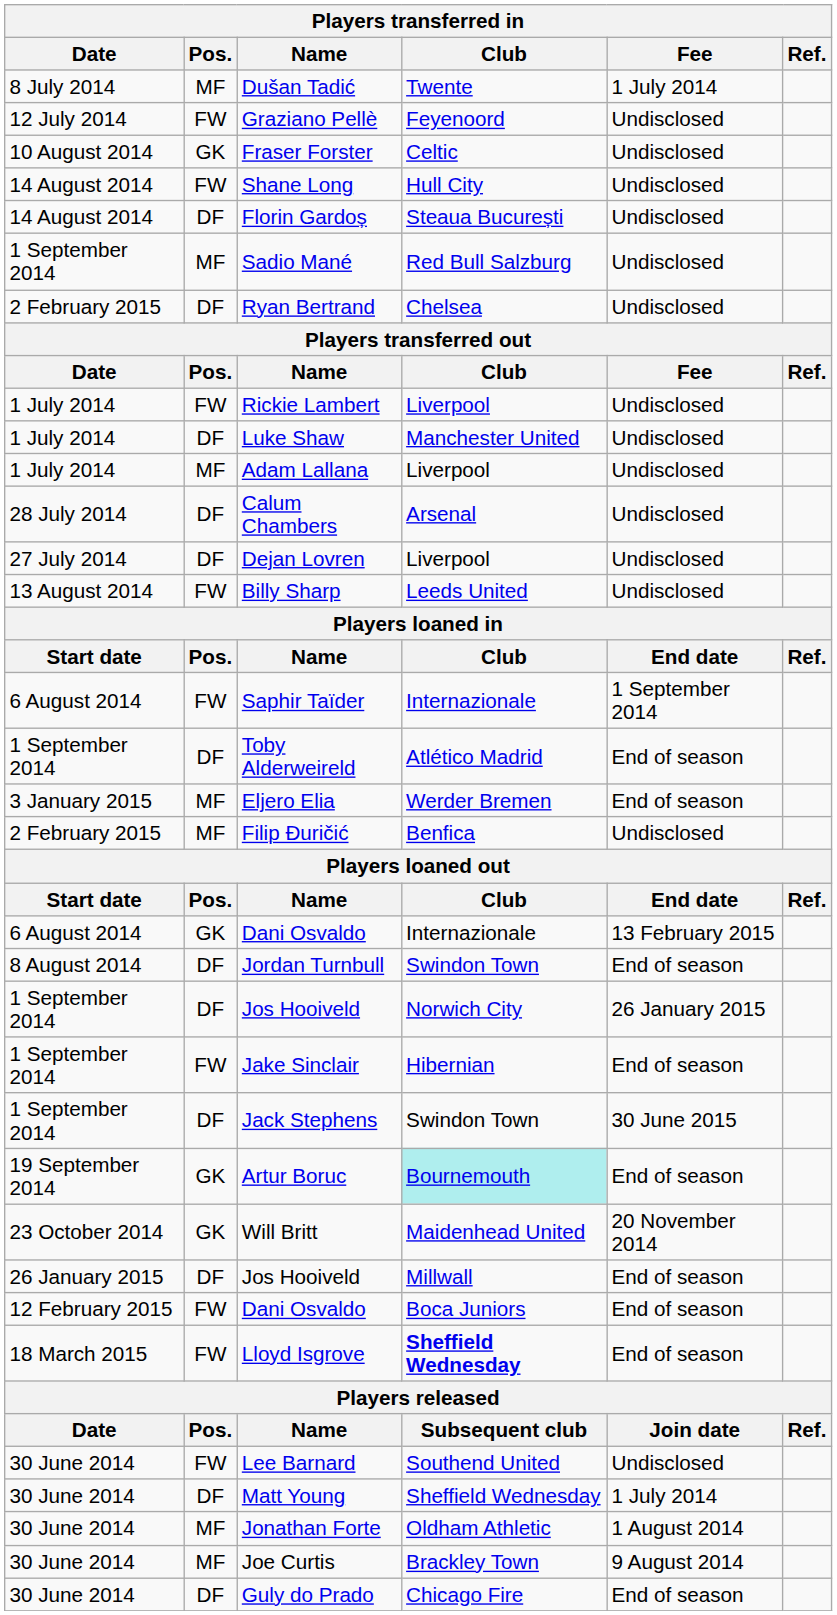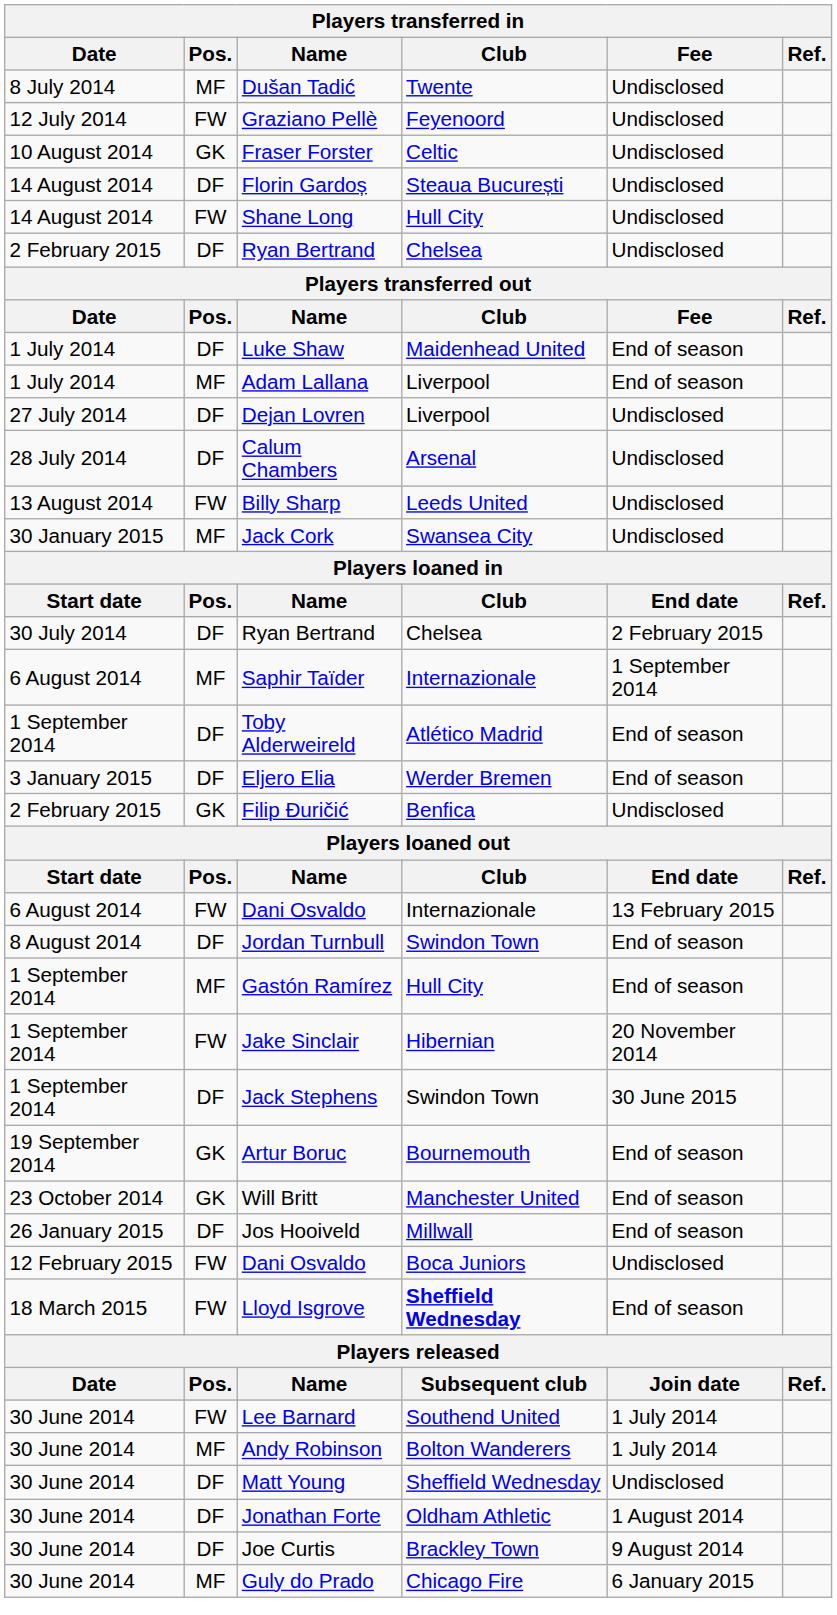 <table class="wikitable" style="font-size:95%;">
 <tr>
 <th colspan="6">Players transferred in</th>
 </tr>
 <tr>
 <th>Date</th>
 <th>Pos.</th>
 <th>Name</th>
 <th>Club</th>
 <th>Fee</th>
 <th>Ref.</th>
 </tr>
 <tr>
 <td>8 July 2014</td>
 <td align="center">MF</td>
 <td> <a href='#'>Dušan Tadić</a></td>
 <td> <a href='#'>Twente</a></td>
-<td>1 July 2014</td>
+<td>Undisclosed</td>
 <td align="center"></td>
 </tr>
 <tr>
 <td>12 July 2014</td>
 <td align="center">FW</td>
 <td> <a href='#'>Graziano Pellè</a></td>
 <td> <a href='#'>Feyenoord</a></td>
 <td>Undisclosed</td>
 <td align="center"></td>
 </tr>
 <tr>
 <td>10 August 2014</td>
 <td align="center">GK</td>
 <td> <a href='#'>Fraser Forster</a></td>
 <td> <a href='#'>Celtic</a></td>
 <td>Undisclosed</td>
 <td align="center"></td>
 </tr>
 <tr>
 <td>14 August 2014</td>
-<td align="center">FW</td>
-<td> <a href='#'>Shane Long</a></td>
-<td> <a href='#'>Hull City</a></td>
-<td>Undisclosed</td>
-<td align="center"></td>
-</tr>
-<tr>
-<td>14 August 2014</td>
 <td align="center">DF</td>
 <td> <a href='#'>Florin Gardoș</a></td>
 <td> <a href='#'>Steaua București</a></td>
 <td>Undisclosed</td>
 <td align="center"></td>
 </tr>
 <tr>
-<td>1 September 2014</td>
-<td align="center">MF</td>
-<td> <a href='#'>Sadio Mané</a></td>
-<td> <a href='#'>Red Bull Salzburg</a></td>
+<td>14 August 2014</td>
+<td align="center">FW</td>
+<td> <a href='#'>Shane Long</a></td>
+<td> <a href='#'>Hull City</a></td>
 <td>Undisclosed</td>
 <td align="center"></td>
 </tr>
 <tr>
 <td>2 February 2015</td>
 <td align="center">DF</td>
 <td> <a href='#'>Ryan Bertrand</a></td>
 <td> <a href='#'>Chelsea</a></td>
 <td>Undisclosed</td>
 <td align="center"></td>
 </tr>
 <tr>
 <th colspan="6">Players transferred out</th>
 </tr>
 <tr>
 <th>Date</th>
 <th>Pos.</th>
 <th>Name</th>
 <th>Club</th>
 <th>Fee</th>
 <th>Ref.</th>
 </tr>
 <tr>
 <td>1 July 2014</td>
-<td align="center">FW</td>
-<td> <a href='#'>Rickie Lambert</a></td>
-<td> <a href='#'>Liverpool</a></td>
-<td>Undisclosed</td>
-<td align="center"></td>
-</tr>
-<tr>
-<td>1 July 2014</td>
 <td align="center">DF</td>
 <td> <a href='#'>Luke Shaw</a></td>
-<td> <a href='#'>Manchester United</a></td>
-<td>Undisclosed</td>
+<td> <a href='#'>Maidenhead United</a></td>
+<td>End of season</td>
 <td align="center"></td>
 </tr>
 <tr>
 <td>1 July 2014</td>
 <td align="center">MF</td>
 <td> <a href='#'>Adam Lallana</a></td>
+<td> Liverpool</td>
+<td>End of season</td>
+<td align="center"></td>
+</tr>
+<tr>
+<td>27 July 2014</td>
+<td align="center">DF</td>
+<td> <a href='#'>Dejan Lovren</a></td>
 <td> Liverpool</td>
 <td>Undisclosed</td>
 <td align="center"></td>
 </tr>
 <tr>
 <td>28 July 2014</td>
 <td align="center">DF</td>
 <td> <a href='#'>Calum Chambers</a></td>
 <td> <a href='#'>Arsenal</a></td>
 <td>Undisclosed</td>
 <td align="center"></td>
 </tr>
 <tr>
-<td>27 July 2014</td>
-<td align="center">DF</td>
-<td> <a href='#'>Dejan Lovren</a></td>
-<td> Liverpool</td>
+<td>13 August 2014</td>
+<td align="center">FW</td>
+<td> <a href='#'>Billy Sharp</a></td>
+<td> <a href='#'>Leeds United</a></td>
 <td>Undisclosed</td>
 <td align="center"></td>
 </tr>
 <tr>
-<td>13 August 2014</td>
-<td align="center">FW</td>
-<td> <a href='#'>Billy Sharp</a></td>
-<td> <a href='#'>Leeds United</a></td>
+<td>30 January 2015</td>
+<td align="center">MF</td>
+<td> <a href='#'>Jack Cork</a></td>
+<td> <a href='#'>Swansea City</a></td>
 <td>Undisclosed</td>
 <td align="center"></td>
 </tr>
 <tr>
 <th colspan="6">Players loaned in</th>
 </tr>
 <tr>
 <th>Start date</th>
 <th>Pos.</th>
 <th>Name</th>
 <th>Club</th>
 <th>End date</th>
 <th>Ref.</th>
 </tr>
 <tr>
+<td>30 July 2014</td>
+<td align="center">DF</td>
+<td> Ryan Bertrand</td>
+<td> Chelsea</td>
+<td>2 February 2015</td>
+<td align="center"></td>
+</tr>
+<tr>
 <td>6 August 2014</td>
-<td align="center">FW</td>
+<td align="center">MF</td>
 <td> <a href='#'>Saphir Taïder</a></td>
 <td> <a href='#'>Internazionale</a></td>
 <td>1 September 2014</td>
 <td align="center"></td>
 </tr>
 <tr>
 <td>1 September 2014</td>
 <td align="center">DF</td>
 <td> <a href='#'>Toby Alderweireld</a></td>
 <td> <a href='#'>Atlético Madrid</a></td>
 <td>End of season</td>
 <td align="center"></td>
 </tr>
 <tr>
 <td>3 January 2015</td>
-<td align="center">MF</td>
+<td align="center">DF</td>
 <td> <a href='#'>Eljero Elia</a></td>
 <td> <a href='#'>Werder Bremen</a></td>
 <td>End of season</td>
 <td align="center"></td>
 </tr>
 <tr>
 <td>2 February 2015</td>
-<td align="center">MF</td>
+<td align="center">GK</td>
 <td> <a href='#'>Filip Đuričić</a></td>
 <td> <a href='#'>Benfica</a></td>
 <td>Undisclosed</td>
 <td align="center"></td>
 </tr>
 <tr>
 <th colspan="6">Players loaned out</th>
 </tr>
 <tr>
 <th>Start date</th>
 <th>Pos.</th>
 <th>Name</th>
 <th>Club</th>
 <th>End date</th>
 <th>Ref.</th>
 </tr>
 <tr>
 <td>6 August 2014</td>
-<td align="center">GK</td>
+<td align="center">FW</td>
 <td> <a href='#'>Dani Osvaldo</a></td>
 <td> Internazionale</td>
 <td>13 February 2015</td>
 <td align="center"></td>
 </tr>
 <tr>
 <td>8 August 2014</td>
 <td align="center">DF</td>
 <td> <a href='#'>Jordan Turnbull</a></td>
 <td> <a href='#'>Swindon Town</a></td>
 <td>End of season</td>
 <td align="center"></td>
 </tr>
 <tr>
 <td>1 September 2014</td>
-<td align="center">DF</td>
-<td> <a href='#'>Jos Hooiveld</a></td>
-<td> <a href='#'>Norwich City</a></td>
-<td>26 January 2015</td>
+<td align="center">MF</td>
+<td> <a href='#'>Gastón Ramírez</a></td>
+<td> <a href='#'>Hull City</a></td>
+<td>End of season</td>
 <td align="center"></td>
 </tr>
 <tr>
 <td>1 September 2014</td>
 <td align="center">FW</td>
 <td> <a href='#'>Jake Sinclair</a></td>
 <td> <a href='#'>Hibernian</a></td>
-<td>End of season</td>
+<td>20 November 2014</td>
 <td align="center"></td>
 </tr>
 <tr>
 <td>1 September 2014</td>
 <td align="center">DF</td>
 <td> <a href='#'>Jack Stephens</a></td>
 <td> Swindon Town</td>
 <td>30 June 2015</td>
 <td align="center"></td>
 </tr>
 <tr>
 <td>19 September 2014</td>
 <td align="center">GK</td>
 <td> <a href='#'>Artur Boruc</a></td>
-<td style="background: paleturquoise;"> <a href='#'>Bournemouth</a></td>
+<td> <a href='#'>Bournemouth</a></td>
 <td>End of season</td>
 <td align="center"></td>
 </tr>
 <tr>
 <td>23 October 2014</td>
 <td align="center">GK</td>
 <td> Will Britt</td>
-<td> <a href='#'>Maidenhead United</a></td>
-<td>20 November 2014</td>
+<td> <a href='#'>Manchester United</a></td>
+<td>End of season</td>
 <td align="center"></td>
 </tr>
 <tr>
 <td>26 January 2015</td>
 <td align="center">DF</td>
 <td> Jos Hooiveld</td>
 <td> <a href='#'>Millwall</a></td>
 <td>End of season</td>
 <td align="center"></td>
 </tr>
 <tr>
 <td>12 February 2015</td>
 <td align="center">FW</td>
 <td> <a href='#'>Dani Osvaldo</a></td>
 <td> <a href='#'>Boca Juniors</a></td>
-<td>End of season</td>
+<td>Undisclosed</td>
 <td align="center"></td>
 </tr>
 <tr>
 <td>18 March 2015</td>
 <td align="center">FW</td>
 <td> <a href='#'>Lloyd Isgrove</a></td>
 <td><strong> <a href='#'>Sheffield Wednesday</a></strong></td>
 <td>End of season</td>
 <td align="center"></td>
 </tr>
 <tr>
 <th colspan="6">Players released</th>
 </tr>
 <tr>
 <th>Date</th>
 <th>Pos.</th>
 <th>Name</th>
 <th>Subsequent club</th>
 <th>Join date</th>
 <th>Ref.</th>
 </tr>
 <tr>
 <td>30 June 2014</td>
 <td align="center">FW</td>
 <td> <a href='#'>Lee Barnard</a></td>
 <td> <a href='#'>Southend United</a></td>
-<td>Undisclosed</td>
+<td>1 July 2014</td>
+<td align="center"></td>
+</tr>
+<tr>
+<td>30 June 2014</td>
+<td align="center">MF</td>
+<td> <a href='#'>Andy Robinson</a></td>
+<td> <a href='#'>Bolton Wanderers</a></td>
+<td>1 July 2014</td>
 <td align="center"></td>
 </tr>
 <tr>
 <td>30 June 2014</td>
 <td align="center">DF</td>
 <td> <a href='#'>Matt Young</a></td>
 <td> <a href='#'>Sheffield Wednesday</a></td>
-<td>1 July 2014</td>
+<td>Undisclosed</td>
 <td align="center"></td>
 </tr>
 <tr>
 <td>30 June 2014</td>
-<td align="center">MF</td>
+<td align="center">DF</td>
 <td> <a href='#'>Jonathan Forte</a></td>
 <td> <a href='#'>Oldham Athletic</a></td>
 <td>1 August 2014</td>
 <td align="center"></td>
 </tr>
 <tr>
 <td>30 June 2014</td>
-<td align="center">MF</td>
+<td align="center">DF</td>
 <td> Joe Curtis</td>
 <td> <a href='#'>Brackley Town</a></td>
 <td>9 August 2014</td>
 <td align="center"></td>
 </tr>
 <tr>
 <td>30 June 2014</td>
-<td align="center">DF</td>
+<td align="center">MF</td>
 <td> <a href='#'>Guly do Prado</a></td>
 <td> <a href='#'>Chicago Fire</a></td>
-<td>End of season</td>
+<td>6 January 2015</td>
 <td align="center"></td>
 </tr>
 </table>
